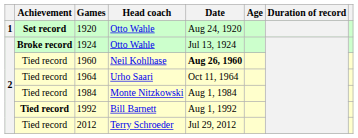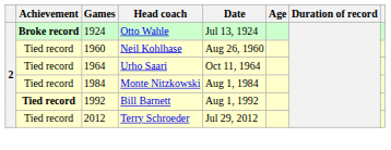 <table class="wikitable" style="text-align: left; font-size: 90%; margin-left: 1em;">
 <tr>
 <th></th>
 <th>Achievement</th>
 <th>Games</th>
 <th>Head coach</th>
 <th>Date</th>
 <th>Age</th>
 <th>Duration of record</th>
 <th></th>
-</tr>
-<tr style="background: #cfc;">
-<td style="background: #f2f2f2; text-align: center;"><strong>1</strong></td>
-<td style="text-align: center;"><strong>Set record</strong></td>
-<td>1920</td>
-<td><a href='#'>Otto Wahle</a></td>
-<td>Aug 24, 1920</td>
-<td style="text-align: center;"></td>
-<td style="background: #f2f2f2;"></td>
-<td></td>
 </tr>
 <tr style="background: #cfc;">
 <td rowspan="6" style="background: #f2f2f2; text-align: center;"><strong>2</strong></td>
 <td style="text-align: center;"><strong>Broke record</strong></td>
 <td>1924 </td>
 <td><a href='#'>Otto Wahle</a></td>
 <td>Jul 13, 1924</td>
 <td style="text-align: center;"></td>
 <td rowspan="6" style="background: #f2f2f2;"></td>
 <td></td>
 </tr>
 <tr style="background: #ffc;">
 <td style="text-align: center;">Tied record</td>
 <td>1960</td>
 <td><a href='#'>Neil Kohlhase</a></td>
-<td><strong>Aug 26, 1960</strong></td>
+<td>Aug 26, 1960</td>
 <td style="text-align: center;"></td>
 <td></td>
 </tr>
 <tr style="background: #ffc;">
 <td style="text-align: center;">Tied record</td>
 <td>1964</td>
 <td><a href='#'>Urho Saari</a></td>
 <td>Oct 11, 1964</td>
 <td style="text-align: center;"></td>
 <td></td>
 </tr>
 <tr style="background: #ffc;">
 <td style="text-align: center;">Tied record</td>
 <td>1984 </td>
 <td><a href='#'>Monte Nitzkowski</a></td>
 <td>Aug 1, 1984</td>
 <td style="text-align: center;"></td>
 <td></td>
 </tr>
 <tr style="background: #ffc;">
 <td style="text-align: center;"><strong>Tied record</strong></td>
 <td>1992</td>
 <td><a href='#'>Bill Barnett</a></td>
 <td>Aug 1, 1992</td>
 <td style="text-align: center;"></td>
 <td></td>
 </tr>
 <tr style="background: #ffc;">
 <td style="text-align: center;">Tied record</td>
 <td>2012</td>
 <td><a href='#'>Terry Schroeder</a></td>
 <td>Jul 29, 2012</td>
 <td style="text-align: center;"></td>
 <td></td>
 </tr>
 </table>
